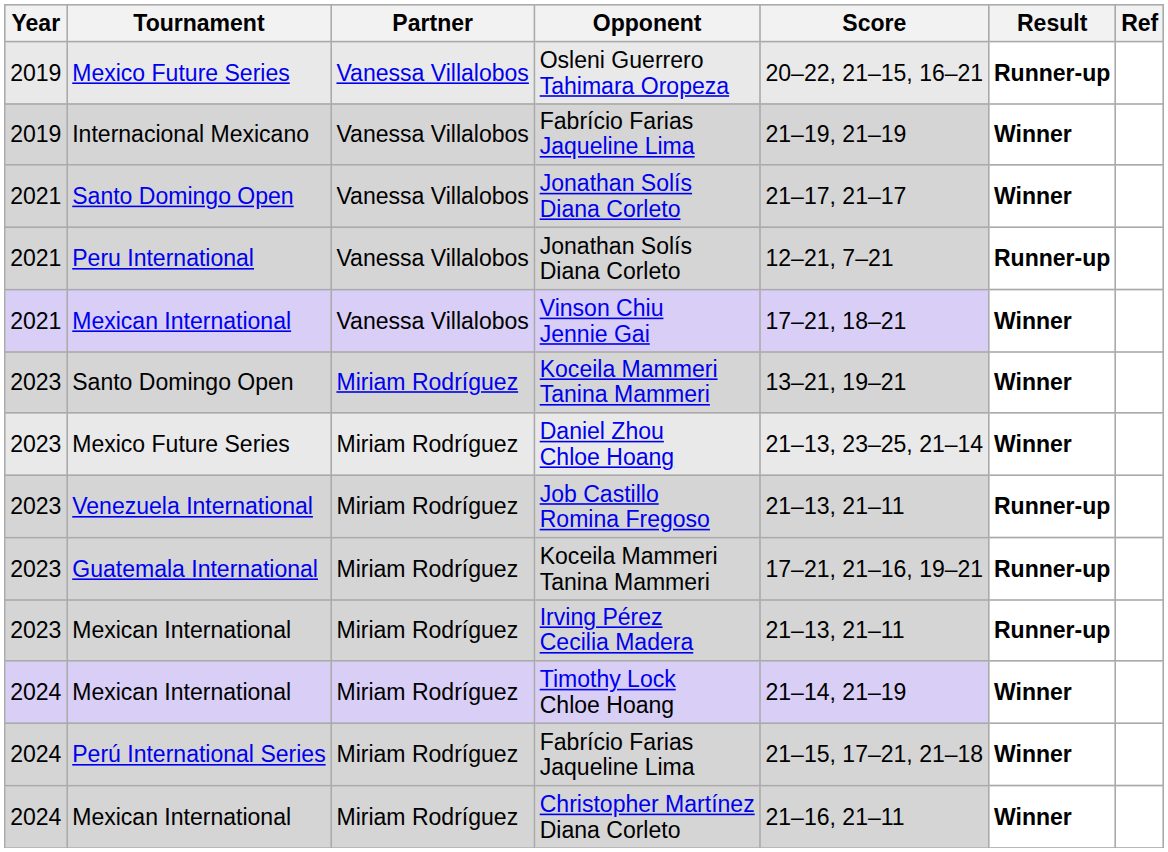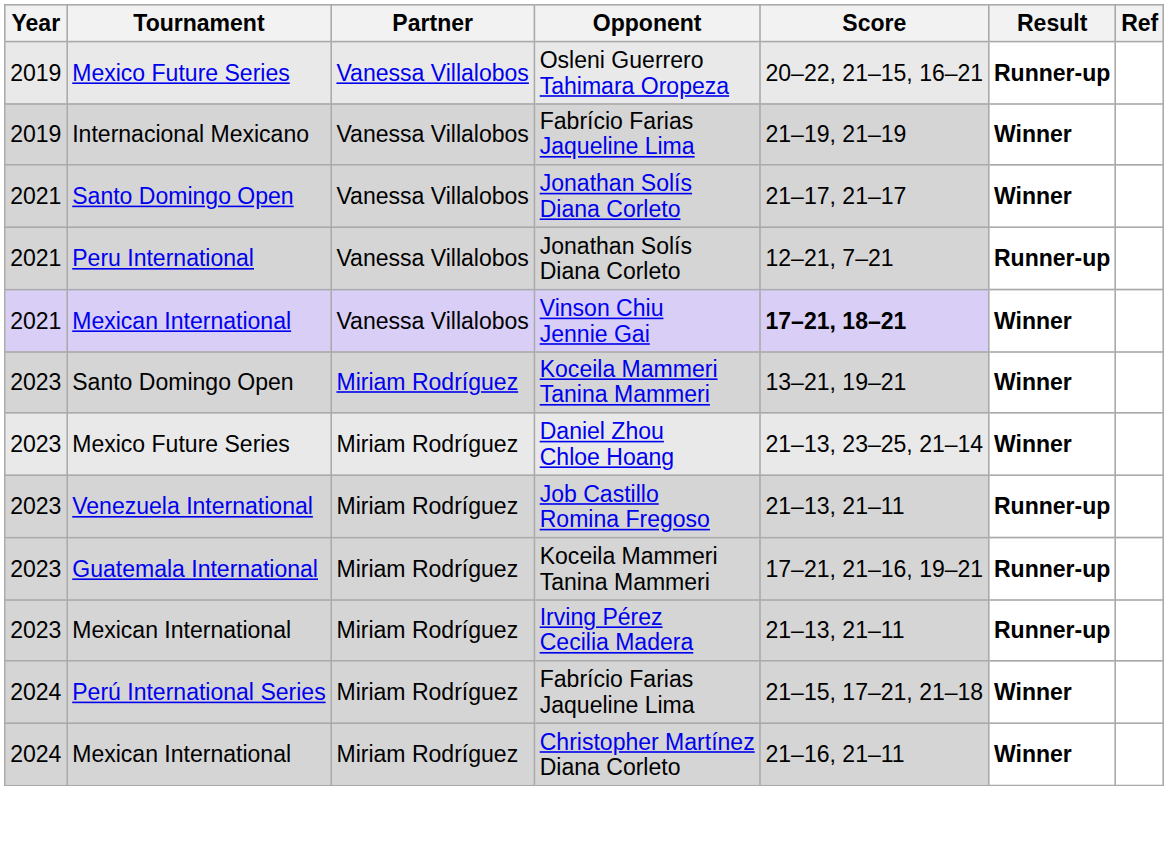 <table class="sortable wikitable" style="font-size:90%;">
 <tr>
 <th>Year</th>
 <th>Tournament</th>
 <th>Partner</th>
 <th>Opponent</th>
 <th>Score</th>
 <th>Result</th>
 <th>Ref</th>
 </tr>
 <tr bgcolor="#E9E9E9">
 <td align="center">2019</td>
 <td align="left"><a href='#'>Mexico Future Series</a></td>
 <td align="left"> <a href='#'>Vanessa Villalobos</a></td>
 <td align="left"> Osleni Guerrero<br> <a href='#'>Tahimara Oropeza</a></td>
 <td align="left">20–22, 21–15, 16–21</td>
 <td style="text-align:left; background:white"> <strong>Runner-up</strong></td>
 <td style="text-align:center; background:white"></td>
 </tr>
 <tr bgcolor="#D5D5D5">
 <td align="center">2019</td>
 <td align="left">Internacional Mexicano</td>
 <td align="left"> Vanessa Villalobos</td>
 <td align="left"> Fabrício Farias<br> <a href='#'>Jaqueline Lima</a></td>
 <td align="left">21–19, 21–19</td>
 <td style="text-align:left; background:white"> <strong>Winner</strong></td>
 <td style="text-align:center; background:white"></td>
 </tr>
 <tr bgcolor="#D5D5D5">
 <td align="center">2021</td>
 <td align="left"><a href='#'>Santo Domingo Open</a></td>
 <td align="left"> Vanessa Villalobos</td>
 <td align="left"> <a href='#'>Jonathan Solís</a><br> <a href='#'>Diana Corleto</a></td>
 <td align="left">21–17, 21–17</td>
 <td style="text-align:left; background:white"> <strong>Winner</strong></td>
 <td style="text-align:center; background:white"></td>
 </tr>
 <tr bgcolor="#D5D5D5">
 <td align="center">2021</td>
 <td align="left"><a href='#'>Peru International</a></td>
 <td align="left"> Vanessa Villalobos</td>
 <td align="left"> Jonathan Solís<br> Diana Corleto</td>
 <td align="left">12–21, 7–21</td>
 <td style="text-align:left; background:white"> <strong>Runner-up</strong></td>
 <td style="text-align:center; background:white"></td>
 </tr>
 <tr style="background:#D8CEF6">
 <td align="center">2021</td>
 <td align="left"><a href='#'>Mexican International</a></td>
 <td align="left"> Vanessa Villalobos</td>
 <td align="left"> <a href='#'>Vinson Chiu</a><br> <a href='#'>Jennie Gai</a></td>
-<td align="left">17–21, 18–21</td>
+<td align="left"><strong>17–21, 18–21</strong></td>
 <td style="text-align:left; background:white"> <strong>Winner</strong></td>
 <td style="text-align:center; background:white"></td>
 </tr>
 <tr style="background:#D5D5D5">
 <td align="center">2023</td>
 <td align="left">Santo Domingo Open</td>
 <td align="left"> <a href='#'>Miriam Rodríguez</a></td>
 <td align="left"> <a href='#'>Koceila Mammeri</a><br> <a href='#'>Tanina Mammeri</a></td>
 <td align="left">13–21, 19–21</td>
 <td style="text-align:left; background:white"> <strong>Winner</strong></td>
 <td style="text-align:center; background:white"></td>
 </tr>
 <tr style="background:#E9E9E9">
 <td align="center">2023</td>
 <td align="left">Mexico Future Series</td>
 <td align="left"> Miriam Rodríguez</td>
 <td align="left"> <a href='#'>Daniel Zhou</a><br> <a href='#'>Chloe Hoang</a></td>
 <td align="left">21–13, 23–25, 21–14</td>
 <td style="text-align:left; background:white"> <strong>Winner</strong></td>
 <td style="text-align:center; background:white"></td>
 </tr>
 <tr style="background:#D5D5D5">
 <td align="center">2023</td>
 <td align="left"><a href='#'>Venezuela International</a></td>
 <td align="left"> Miriam Rodríguez</td>
 <td align="left"> <a href='#'>Job Castillo</a><br> <a href='#'>Romina Fregoso</a></td>
 <td align="left">21–13, 21–11</td>
 <td style="text-align:left; background:white"> <strong>Runner-up</strong></td>
 <td style="text-align:center; background:white"></td>
 </tr>
 <tr style="background:#D5D5D5">
 <td align="center">2023</td>
 <td align="left"><a href='#'>Guatemala International</a></td>
 <td align="left"> Miriam Rodríguez</td>
 <td align="left"> Koceila Mammeri<br> Tanina Mammeri</td>
 <td align="left">17–21, 21–16, 19–21</td>
 <td style="text-align:left; background:white"> <strong>Runner-up</strong></td>
 <td style="text-align:center; background:white"></td>
 </tr>
 <tr style="background:#D5D5D5">
 <td align="center">2023</td>
 <td align="left">Mexican International</td>
 <td align="left"> Miriam Rodríguez</td>
 <td align="left"> <a href='#'>Irving Pérez</a><br> <a href='#'>Cecilia Madera</a></td>
 <td style="text-align:left">21–13, 21–11</td>
 <td style="text-align:left; background:white"> <strong>Runner-up</strong></td>
 <td style="text-align:center; background:white"></td>
 </tr>
-<tr style="background:#D8CEF6">
-<td align="center">2024</td>
-<td align="left">Mexican International</td>
-<td align="left"> Miriam Rodríguez</td>
-<td align="left"> <a href='#'>Timothy Lock</a><br> Chloe Hoang</td>
-<td style="text-align:left">21–14, 21–19</td>
-<td style="text-align:left; background:white"> <strong>Winner</strong></td>
-<td style="text-align:center; background:white"></td>
-</tr>
 <tr style="background:#D5D5D5">
 <td align="center">2024</td>
 <td align="left"><a href='#'>Perú International Series</a></td>
 <td align="left"> Miriam Rodríguez</td>
 <td align="left"> Fabrício Farias<br> Jaqueline Lima</td>
 <td align="left">21–15, 17–21, 21–18</td>
 <td style="text-align:left; background:white"> <strong>Winner</strong></td>
 <td style="text-align:center; background:white"></td>
 </tr>
 <tr style="background:#D5D5D5">
 <td align="center">2024</td>
 <td align="left">Mexican International</td>
 <td align="left"> Miriam Rodríguez</td>
 <td align="left"> <a href='#'>Christopher Martínez</a><br> Diana Corleto</td>
 <td style="text-align:left">21–16, 21–11</td>
 <td style="text-align:left; background:white"> <strong>Winner</strong></td>
 <td style="text-align:center; background:white"></td>
 </tr>
 </table>
